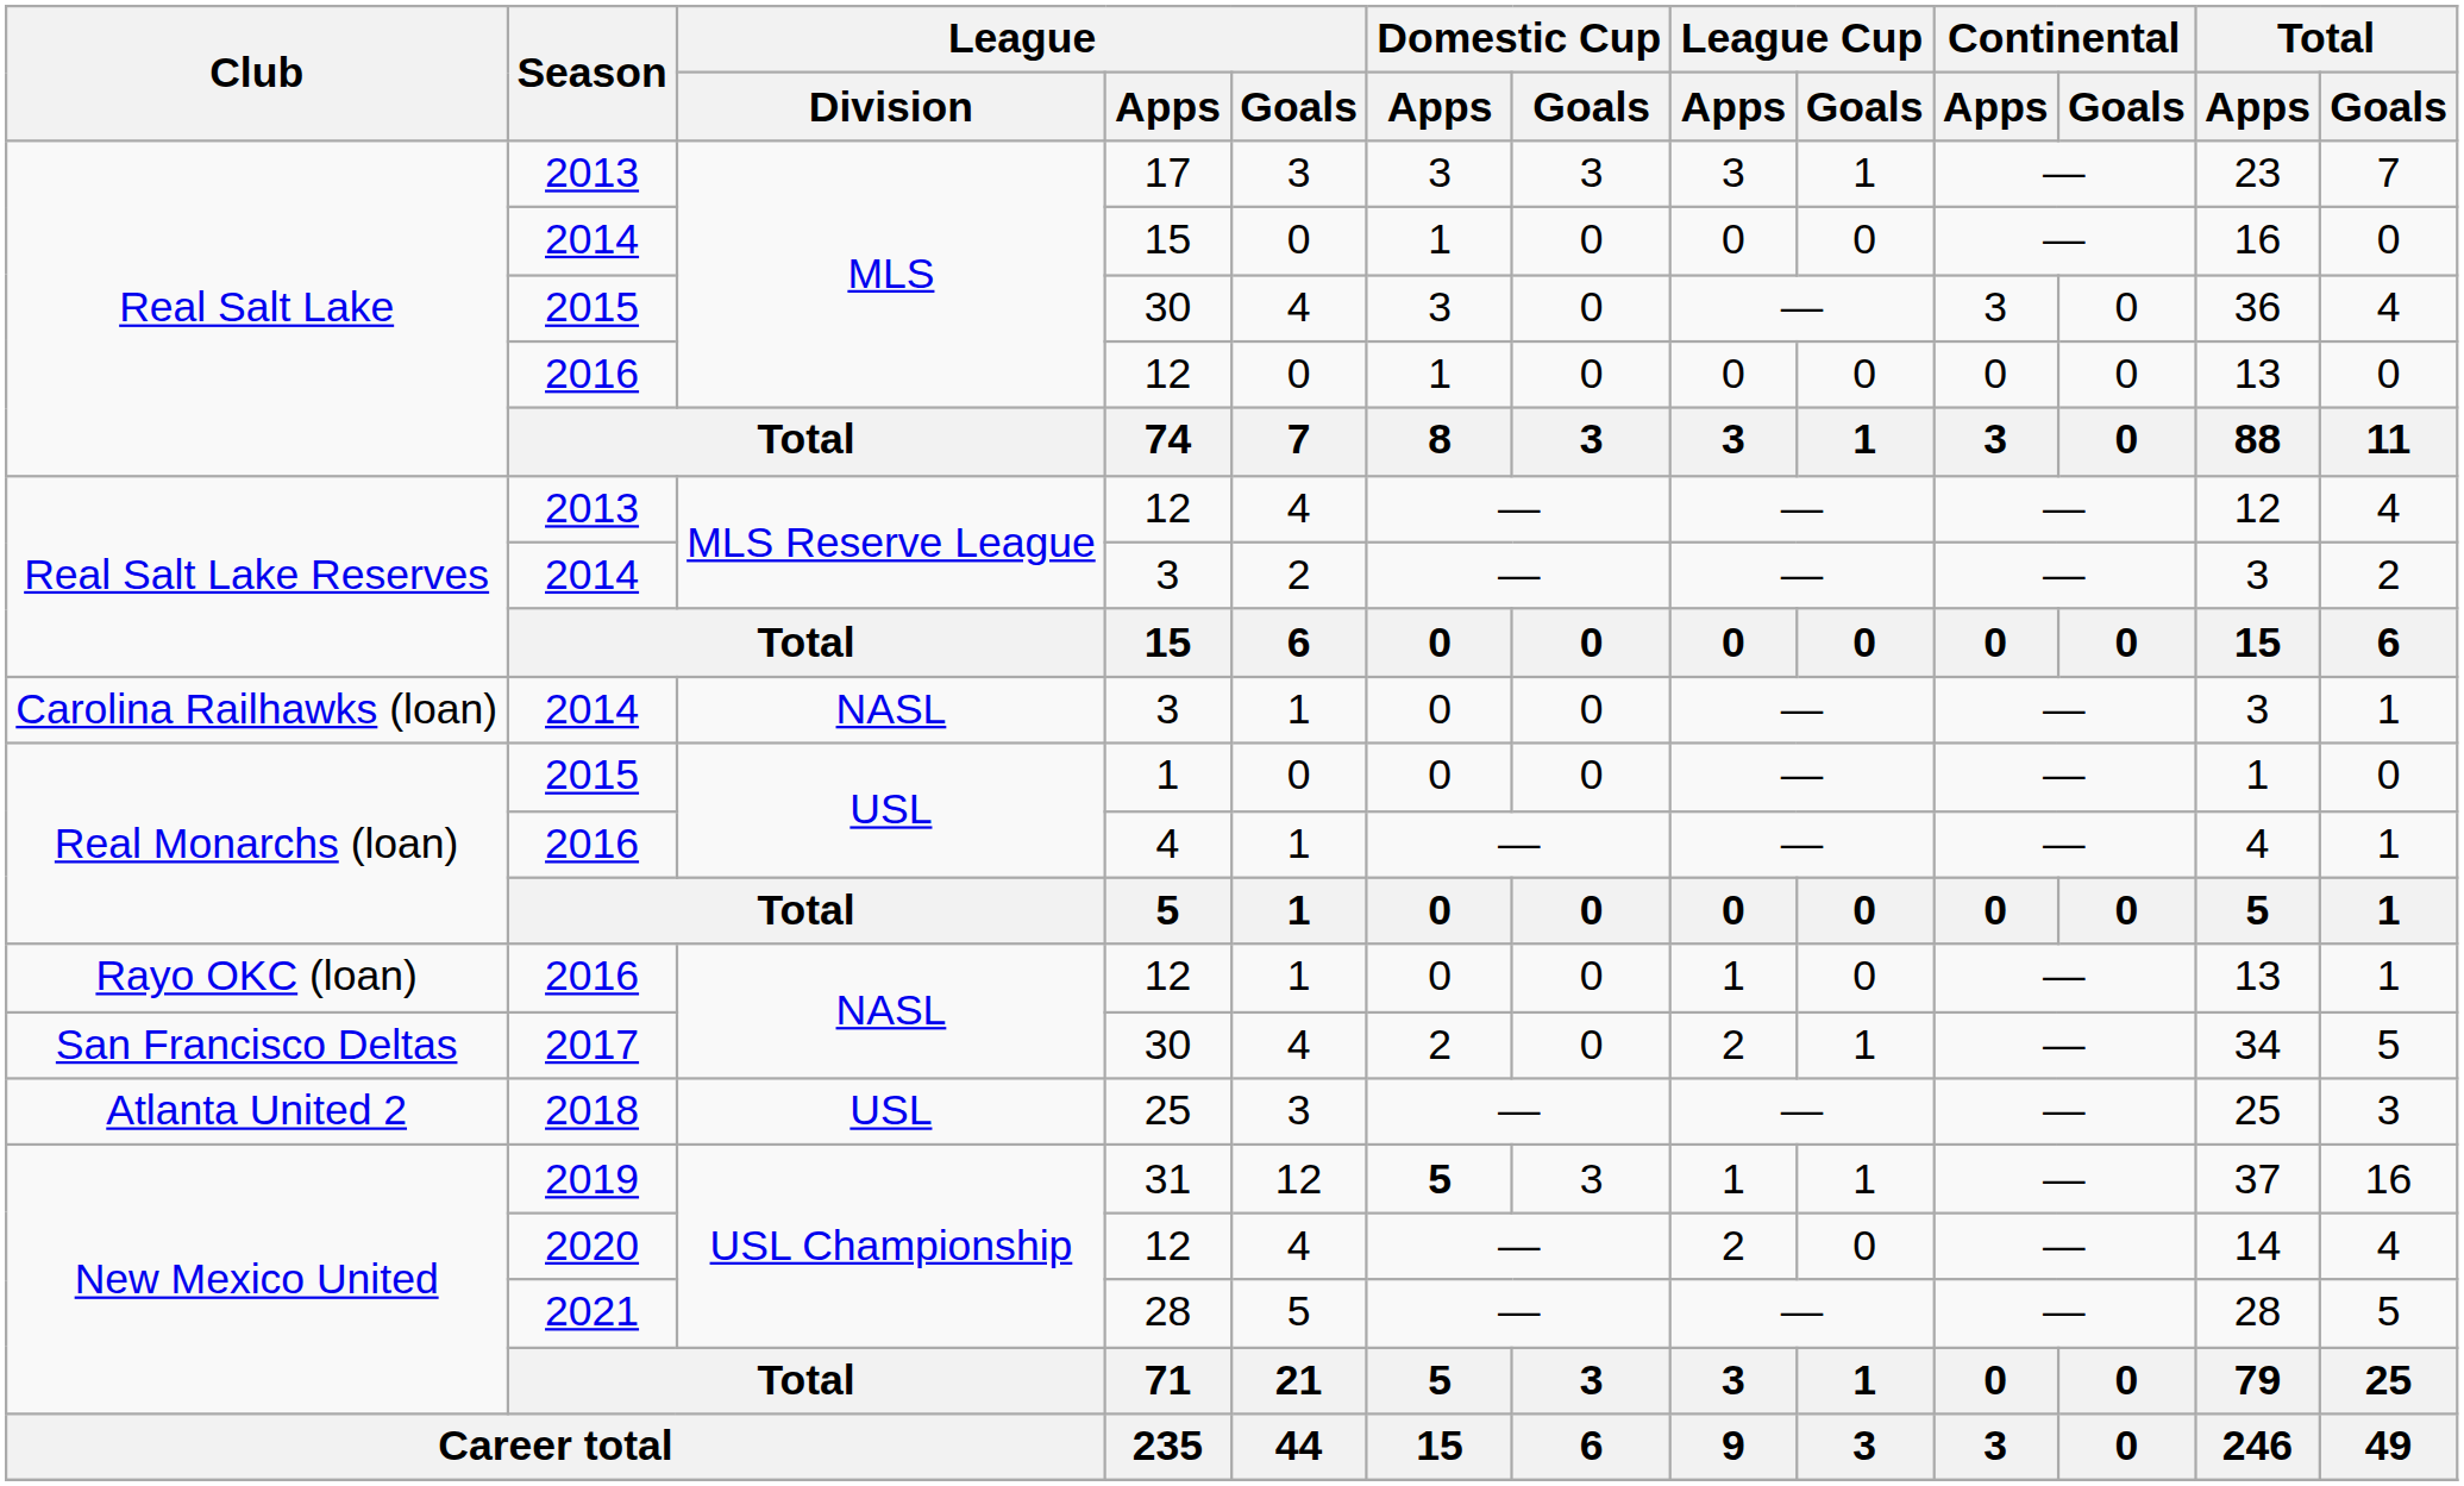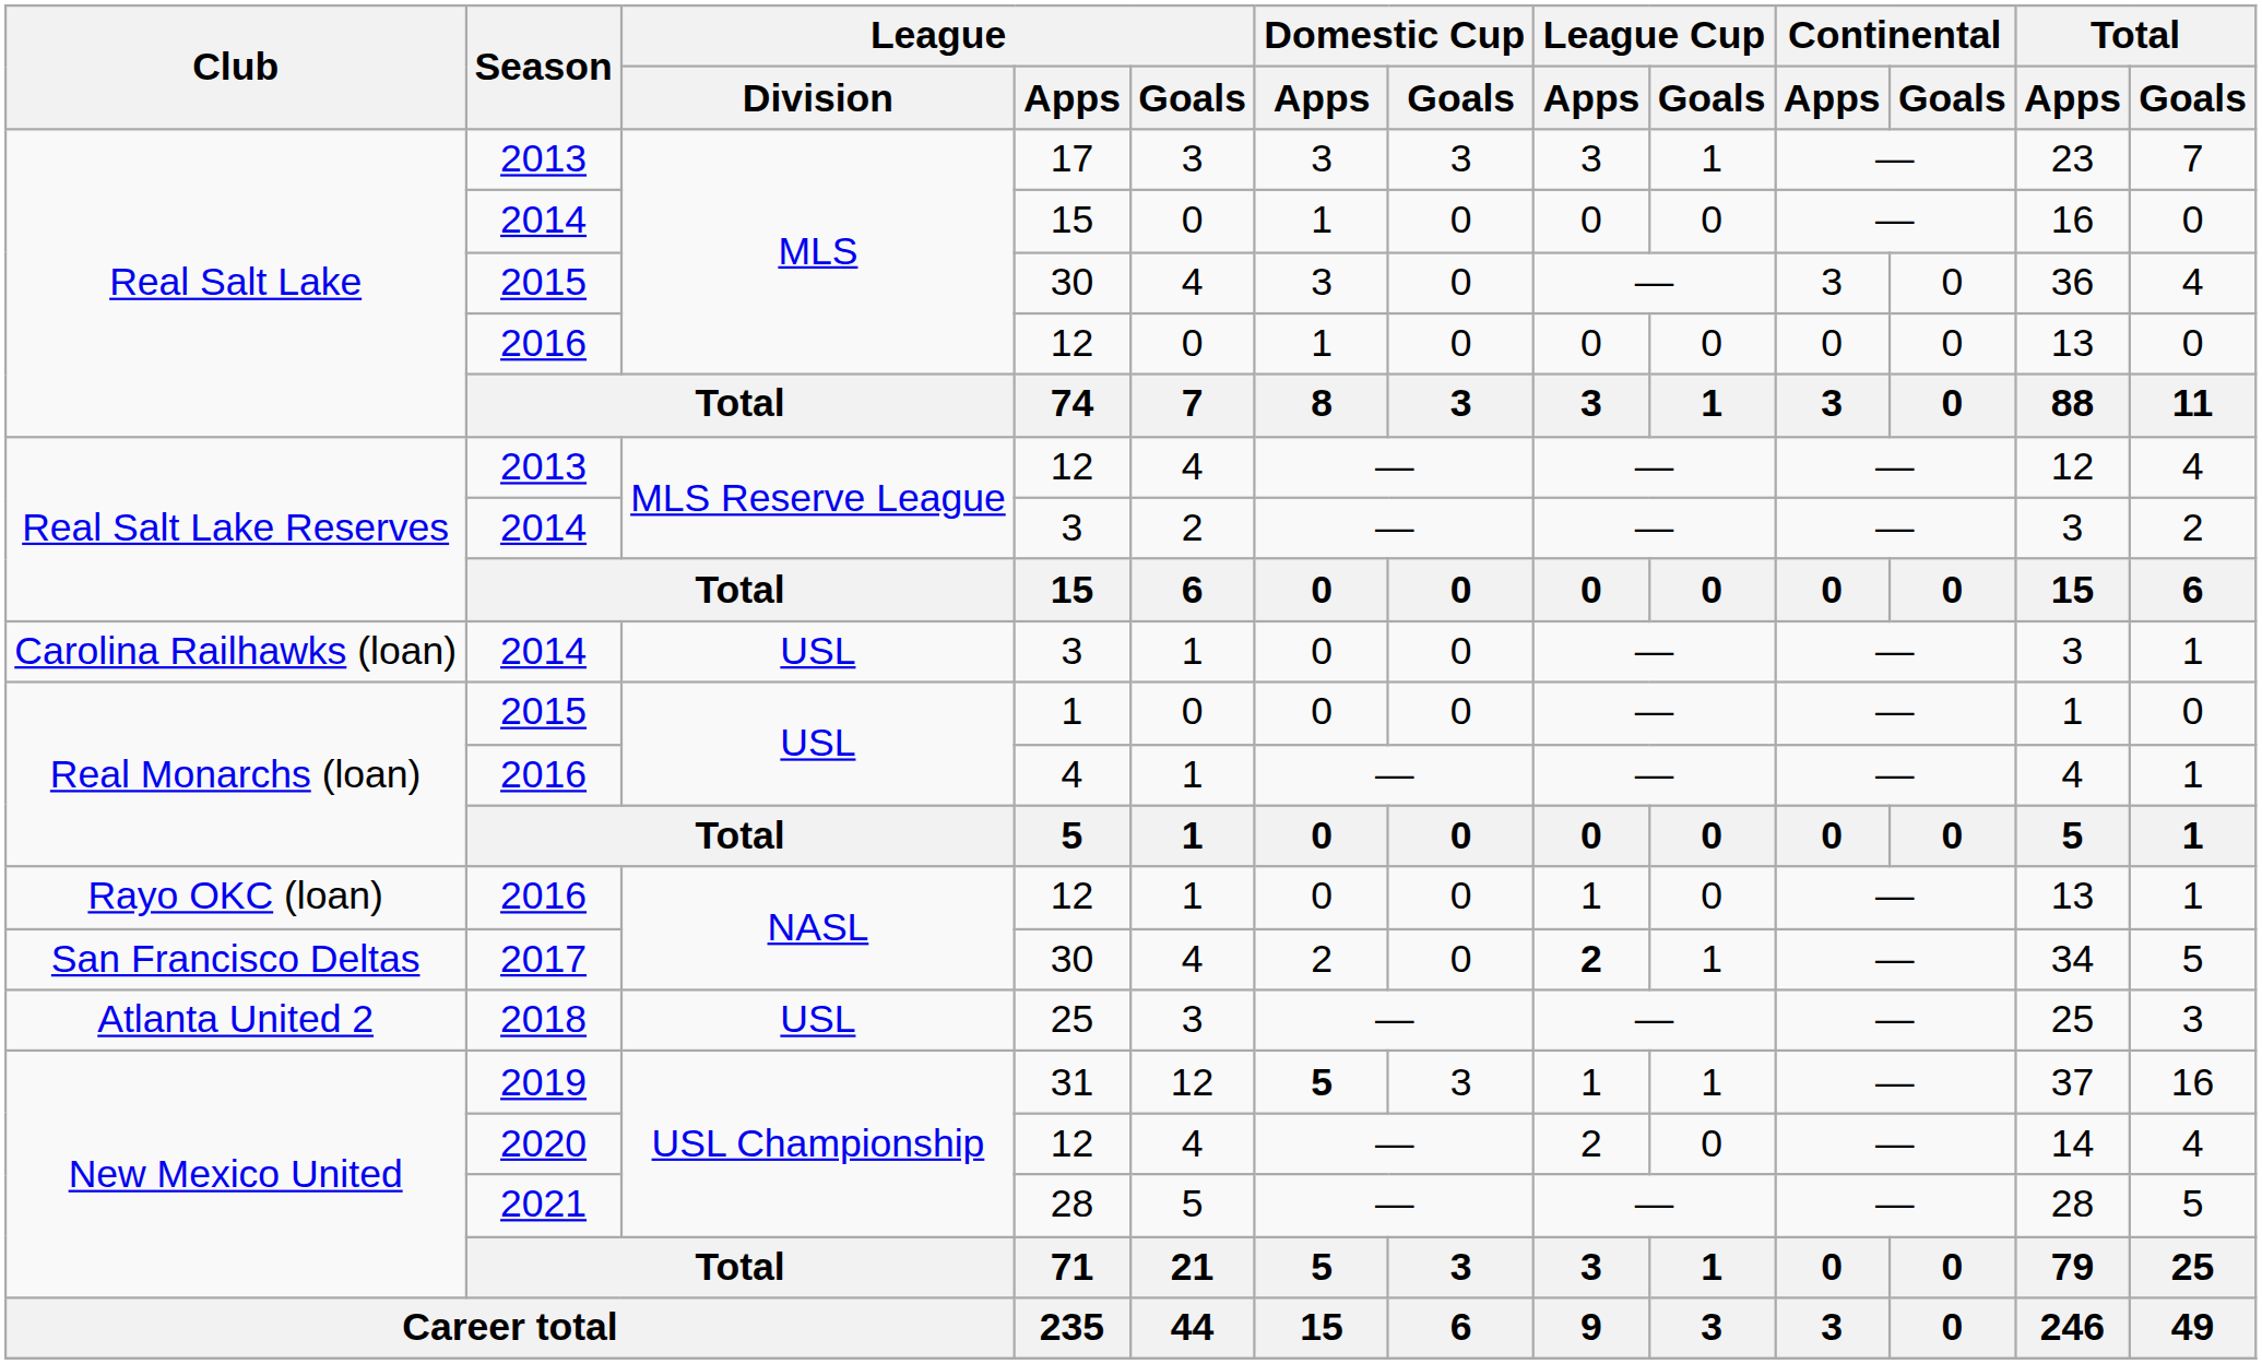 <table class="wikitable" style="text-align:center">
 <tr>
 <th rowspan="2">Club</th>
 <th rowspan="2">Season</th>
 <th colspan="3">League</th>
 <th colspan="2">Domestic Cup</th>
 <th colspan="2">League Cup</th>
 <th colspan="2">Continental</th>
 <th colspan="2">Total</th>
 </tr>
 <tr>
 <th>Division</th>
 <th>Apps</th>
 <th>Goals</th>
 <th>Apps</th>
 <th>Goals</th>
 <th>Apps</th>
 <th>Goals</th>
 <th>Apps</th>
 <th>Goals</th>
 <th>Apps</th>
 <th>Goals</th>
 </tr>
 <tr>
 <td rowspan="5"><a href='#'>Real Salt Lake</a></td>
 <td><a href='#'>2013</a></td>
 <td rowspan="4"><a href='#'>MLS</a></td>
 <td>17</td>
 <td>3</td>
 <td>3</td>
 <td>3</td>
 <td>3</td>
 <td>1</td>
 <td colspan="2">—</td>
 <td>23</td>
 <td>7</td>
 </tr>
 <tr>
 <td><a href='#'>2014</a></td>
 <td>15</td>
 <td>0</td>
 <td>1</td>
 <td>0</td>
 <td>0</td>
 <td>0</td>
 <td colspan="2">—</td>
 <td>16</td>
 <td>0</td>
 </tr>
 <tr>
 <td><a href='#'>2015</a></td>
 <td>30</td>
 <td>4</td>
 <td>3</td>
 <td>0</td>
 <td colspan="2">—</td>
 <td>3</td>
 <td>0</td>
 <td>36</td>
 <td>4</td>
 </tr>
 <tr>
 <td><a href='#'>2016</a></td>
 <td>12</td>
 <td>0</td>
 <td>1</td>
 <td>0</td>
 <td>0</td>
 <td>0</td>
 <td>0</td>
 <td>0</td>
 <td>13</td>
 <td>0</td>
 </tr>
 <tr>
 <th colspan="2">Total</th>
 <th>74</th>
 <th>7</th>
 <th>8</th>
 <th>3</th>
 <th>3</th>
 <th>1</th>
 <th>3</th>
 <th>0</th>
 <th>88</th>
 <th>11</th>
 </tr>
 <tr>
 <td rowspan="3"><a href='#'>Real Salt Lake Reserves</a></td>
 <td><a href='#'>2013</a></td>
 <td rowspan="2"><a href='#'>MLS Reserve League</a></td>
 <td>12</td>
 <td>4</td>
 <td colspan="2">—</td>
 <td colspan="2">—</td>
 <td colspan="2">—</td>
 <td>12</td>
 <td>4</td>
 </tr>
 <tr>
 <td><a href='#'>2014</a></td>
 <td>3</td>
 <td>2</td>
 <td colspan="2">—</td>
 <td colspan="2">—</td>
 <td colspan="2">—</td>
 <td>3</td>
 <td>2</td>
 </tr>
 <tr>
 <th colspan="2">Total</th>
 <th>15</th>
 <th>6</th>
 <th>0</th>
 <th>0</th>
 <th>0</th>
 <th>0</th>
 <th>0</th>
 <th>0</th>
 <th>15</th>
 <th>6</th>
 </tr>
 <tr>
 <td><a href='#'>Carolina Railhawks</a> (loan)</td>
 <td><a href='#'>2014</a></td>
-<td><a href='#'>NASL</a></td>
+<td><a href='#'>USL</a></td>
 <td>3</td>
 <td>1</td>
 <td>0</td>
 <td>0</td>
 <td colspan="2">—</td>
 <td colspan="2">—</td>
 <td>3</td>
 <td>1</td>
 </tr>
 <tr>
 <td rowspan="3"><a href='#'>Real Monarchs</a> (loan)</td>
 <td><a href='#'>2015</a></td>
 <td rowspan="2"><a href='#'>USL</a></td>
 <td>1</td>
 <td>0</td>
 <td>0</td>
 <td>0</td>
 <td colspan="2">—</td>
 <td colspan="2">—</td>
 <td>1</td>
 <td>0</td>
 </tr>
 <tr>
 <td><a href='#'>2016</a></td>
 <td>4</td>
 <td>1</td>
 <td colspan="2">—</td>
 <td colspan="2">—</td>
 <td colspan="2">—</td>
 <td>4</td>
 <td>1</td>
 </tr>
 <tr>
 <th colspan="2">Total</th>
 <th>5</th>
 <th>1</th>
 <th>0</th>
 <th>0</th>
 <th>0</th>
 <th>0</th>
 <th>0</th>
 <th>0</th>
 <th>5</th>
 <th>1</th>
 </tr>
 <tr>
 <td><a href='#'>Rayo OKC</a> (loan)</td>
 <td><a href='#'>2016</a></td>
 <td rowspan="2"><a href='#'>NASL</a></td>
 <td>12</td>
 <td>1</td>
 <td>0</td>
 <td>0</td>
 <td>1</td>
 <td>0</td>
 <td colspan="2">—</td>
 <td>13</td>
 <td>1</td>
 </tr>
 <tr>
 <td><a href='#'>San Francisco Deltas</a></td>
 <td><a href='#'>2017</a></td>
 <td>30</td>
 <td>4</td>
 <td>2</td>
 <td>0</td>
-<td>2</td>
+<td><strong>2</strong></td>
 <td>1</td>
 <td colspan="2">—</td>
 <td>34</td>
 <td>5</td>
 </tr>
 <tr>
 <td><a href='#'>Atlanta United 2</a></td>
 <td><a href='#'>2018</a></td>
 <td><a href='#'>USL</a></td>
 <td>25</td>
 <td>3</td>
 <td colspan="2">—</td>
 <td colspan="2">—</td>
 <td colspan="2">—</td>
 <td>25</td>
 <td>3</td>
 </tr>
 <tr>
 <td rowspan="4"><a href='#'>New Mexico United</a></td>
 <td><a href='#'>2019</a></td>
 <td rowspan="3"><a href='#'>USL Championship</a></td>
 <td>31</td>
 <td>12</td>
 <td><strong>5</strong></td>
 <td>3</td>
 <td>1</td>
 <td>1</td>
 <td colspan="2">—</td>
 <td>37</td>
 <td>16</td>
 </tr>
 <tr>
 <td><a href='#'>2020</a></td>
 <td>12</td>
 <td>4</td>
 <td colspan="2">—</td>
 <td>2</td>
 <td>0</td>
 <td colspan="2">—</td>
 <td>14</td>
 <td>4</td>
 </tr>
 <tr>
 <td><a href='#'>2021</a></td>
 <td>28</td>
 <td>5</td>
 <td colspan="2">—</td>
 <td colspan="2">—</td>
 <td colspan="2">—</td>
 <td>28</td>
 <td>5</td>
 </tr>
 <tr>
 <th colspan="2">Total</th>
 <th>71</th>
 <th>21</th>
 <th>5</th>
 <th>3</th>
 <th>3</th>
 <th>1</th>
 <th>0</th>
 <th>0</th>
 <th>79</th>
 <th>25</th>
 </tr>
 <tr>
 <th colspan="3">Career total</th>
 <th>235</th>
 <th>44</th>
 <th>15</th>
 <th>6</th>
 <th>9</th>
 <th>3</th>
 <th>3</th>
 <th>0</th>
 <th>246</th>
 <th>49</th>
 </tr>
 <tr>
 </tr>
 </table>
